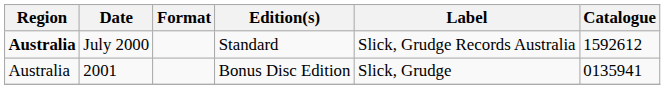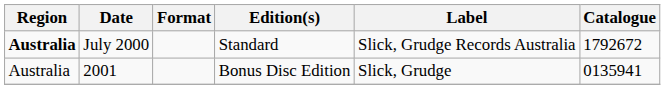 <table class="wikitable plainrowheaders">
 <tr>
 <th scope="col">Region</th>
 <th scope="col">Date</th>
 <th scope="col">Format</th>
 <th scope="col">Edition(s)</th>
 <th scope="col">Label</th>
 <th scope="col">Catalogue</th>
 </tr>
 <tr>
 <td><strong>Australia</strong></td>
 <td>July 2000</td>
 <td></td>
 <td>Standard</td>
 <td>Slick, Grudge Records Australia</td>
-<td>1592612</td>
+<td>1792672</td>
 </tr>
 <tr>
 <td>Australia</td>
 <td>2001</td>
 <td></td>
 <td>Bonus Disc Edition</td>
 <td>Slick, Grudge</td>
 <td>0135941</td>
 </tr>
 <tr>
 </tr>
 </table>
